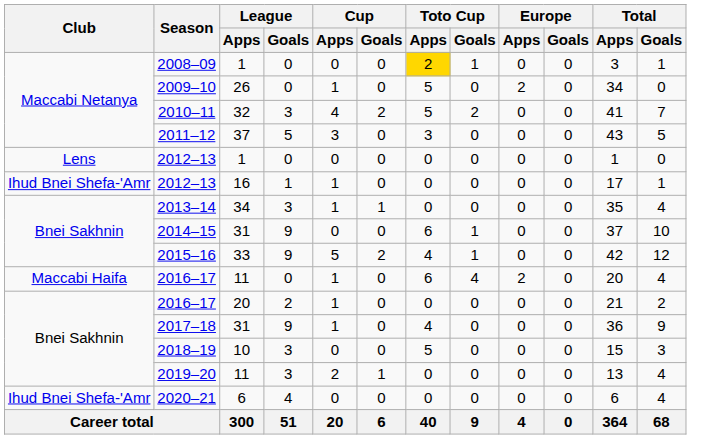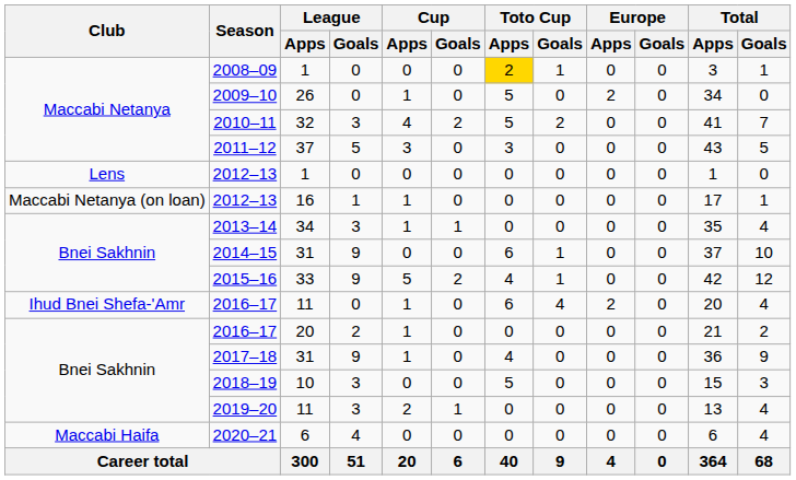 <table class="wikitable" style="text-align:center">
 <tr>
 <th rowspan="2">Club</th>
 <th rowspan="2">Season</th>
 <th colspan="2">League</th>
 <th colspan="2">Cup</th>
 <th colspan="2">Toto Cup</th>
 <th colspan="2">Europe</th>
 <th colspan="2">Total</th>
 </tr>
 <tr>
 <th>Apps</th>
 <th>Goals</th>
 <th>Apps</th>
 <th>Goals</th>
 <th>Apps</th>
 <th>Goals</th>
 <th>Apps</th>
 <th>Goals</th>
 <th>Apps</th>
 <th>Goals</th>
 </tr>
 <tr>
 <td rowspan="4"><a href='#'>Maccabi Netanya</a></td>
 <td><a href='#'>2008–09</a></td>
 <td>1</td>
 <td>0</td>
 <td>0</td>
 <td>0</td>
 <td style="background: gold;">2</td>
 <td>1</td>
 <td>0</td>
 <td>0</td>
 <td>3</td>
 <td>1</td>
 </tr>
 <tr>
 <td><a href='#'>2009–10</a></td>
 <td>26</td>
 <td>0</td>
 <td>1</td>
 <td>0</td>
 <td>5</td>
 <td>0</td>
 <td>2</td>
 <td>0</td>
 <td>34</td>
 <td>0</td>
 </tr>
 <tr>
 <td><a href='#'>2010–11</a></td>
 <td>32</td>
 <td>3</td>
 <td>4</td>
 <td>2</td>
 <td>5</td>
 <td>2</td>
 <td>0</td>
 <td>0</td>
 <td>41</td>
 <td>7</td>
 </tr>
 <tr>
 <td><a href='#'>2011–12</a></td>
 <td>37</td>
 <td>5</td>
 <td>3</td>
 <td>0</td>
 <td>3</td>
 <td>0</td>
 <td>0</td>
 <td>0</td>
 <td>43</td>
 <td>5</td>
 </tr>
 <tr>
 <td><a href='#'>Lens</a></td>
 <td><a href='#'>2012–13</a></td>
 <td>1</td>
 <td>0</td>
 <td>0</td>
 <td>0</td>
 <td>0</td>
 <td>0</td>
 <td>0</td>
 <td>0</td>
 <td>1</td>
 <td>0</td>
 </tr>
 <tr>
-<td><a href='#'>Ihud Bnei Shefa-'Amr</a></td>
+<td>Maccabi Netanya (on loan)</td>
 <td><a href='#'>2012–13</a></td>
 <td>16</td>
 <td>1</td>
 <td>1</td>
 <td>0</td>
 <td>0</td>
 <td>0</td>
 <td>0</td>
 <td>0</td>
 <td>17</td>
 <td>1</td>
 </tr>
 <tr>
 <td rowspan="3"><a href='#'>Bnei Sakhnin</a></td>
 <td><a href='#'>2013–14</a></td>
 <td>34</td>
 <td>3</td>
 <td>1</td>
 <td>1</td>
 <td>0</td>
 <td>0</td>
 <td>0</td>
 <td>0</td>
 <td>35</td>
 <td>4</td>
 </tr>
 <tr>
 <td><a href='#'>2014–15</a></td>
 <td>31</td>
 <td>9</td>
 <td>0</td>
 <td>0</td>
 <td>6</td>
 <td>1</td>
 <td>0</td>
 <td>0</td>
 <td>37</td>
 <td>10</td>
 </tr>
 <tr>
 <td><a href='#'>2015–16</a></td>
 <td>33</td>
 <td>9</td>
 <td>5</td>
 <td>2</td>
 <td>4</td>
 <td>1</td>
 <td>0</td>
 <td>0</td>
 <td>42</td>
 <td>12</td>
 </tr>
 <tr>
-<td><a href='#'>Maccabi Haifa</a></td>
+<td><a href='#'>Ihud Bnei Shefa-'Amr</a></td>
 <td><a href='#'>2016–17</a></td>
 <td>11</td>
 <td>0</td>
 <td>1</td>
 <td>0</td>
 <td>6</td>
 <td>4</td>
 <td>2</td>
 <td>0</td>
 <td>20</td>
 <td>4</td>
 </tr>
 <tr>
 <td rowspan="4">Bnei Sakhnin</td>
 <td><a href='#'>2016–17</a></td>
 <td>20</td>
 <td>2</td>
 <td>1</td>
 <td>0</td>
 <td>0</td>
 <td>0</td>
 <td>0</td>
 <td>0</td>
 <td>21</td>
 <td>2</td>
 </tr>
 <tr>
 <td><a href='#'>2017–18</a></td>
 <td>31</td>
 <td>9</td>
 <td>1</td>
 <td>0</td>
 <td>4</td>
 <td>0</td>
 <td>0</td>
 <td>0</td>
 <td>36</td>
 <td>9</td>
 </tr>
 <tr>
 <td><a href='#'>2018–19</a></td>
 <td>10</td>
 <td>3</td>
 <td>0</td>
 <td>0</td>
 <td>5</td>
 <td>0</td>
 <td>0</td>
 <td>0</td>
 <td>15</td>
 <td>3</td>
 </tr>
 <tr>
 <td><a href='#'>2019–20</a></td>
 <td>11</td>
 <td>3</td>
 <td>2</td>
 <td>1</td>
 <td>0</td>
 <td>0</td>
 <td>0</td>
 <td>0</td>
 <td>13</td>
 <td>4</td>
 </tr>
 <tr>
-<td><a href='#'>Ihud Bnei Shefa-'Amr</a></td>
+<td><a href='#'>Maccabi Haifa</a></td>
 <td><a href='#'>2020–21</a></td>
 <td>6</td>
 <td>4</td>
 <td>0</td>
 <td>0</td>
 <td>0</td>
 <td>0</td>
 <td>0</td>
 <td>0</td>
 <td>6</td>
 <td>4</td>
 </tr>
 <tr>
 <th colspan="2">Career total</th>
 <th>300</th>
 <th>51</th>
 <th>20</th>
 <th>6</th>
 <th>40</th>
 <th>9</th>
 <th>4</th>
 <th>0</th>
 <th>364</th>
 <th>68</th>
 </tr>
 </table>
